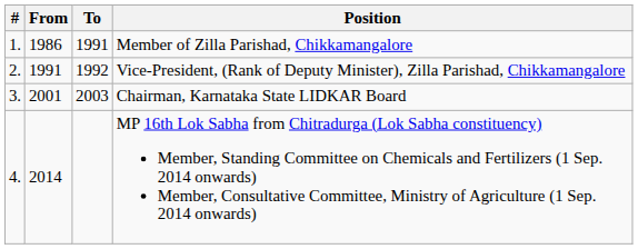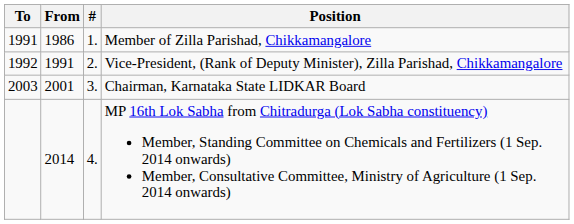 <table class="wikitable">
 <tr>
+<th>To</th>
+<th>From</th>
 <th>#</th>
-<th>From</th>
-<th>To</th>
 <th>Position</th>
 </tr>
 <tr>
+<td>1991</td>
+<td>1986</td>
 <td>1.</td>
-<td>1986</td>
-<td>1991</td>
 <td>Member of Zilla Parishad, <a href='#'>Chikkamangalore</a></td>
 </tr>
 <tr>
+<td>1992</td>
+<td>1991</td>
 <td>2.</td>
-<td>1991</td>
-<td>1992</td>
 <td>Vice-President, (Rank of Deputy Minister), Zilla Parishad, <a href='#'>Chikkamangalore</a></td>
 </tr>
 <tr>
+<td>2003</td>
+<td>2001</td>
 <td>3.</td>
-<td>2001</td>
-<td>2003</td>
 <td>Chairman, Karnataka State LIDKAR Board</td>
 </tr>
 <tr>
+<td></td>
+<td>2014</td>
 <td>4.</td>
-<td>2014</td>
-<td></td>
 <td>MP <a href='#'>16th Lok Sabha</a> from <a href='#'>Chitradurga (Lok Sabha constituency)</a><br><ul><li>Member, Standing Committee on Chemicals and Fertilizers (1 Sep. 2014 onwards)</li><li>Member, Consultative Committee, Ministry of Agriculture (1 Sep. 2014 onwards)</li></ul></td>
 </tr>
 </table>
